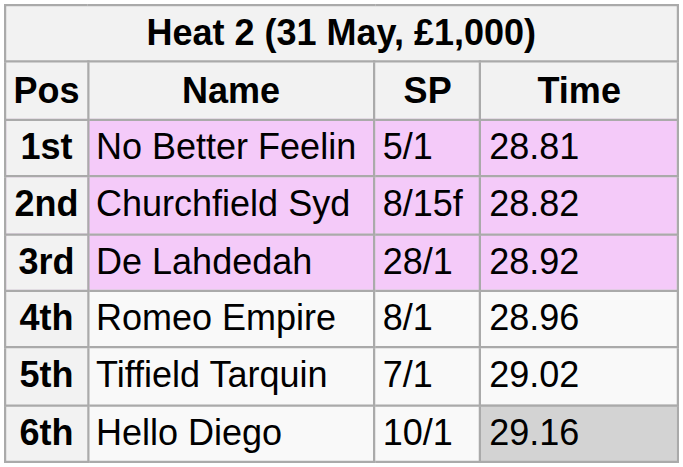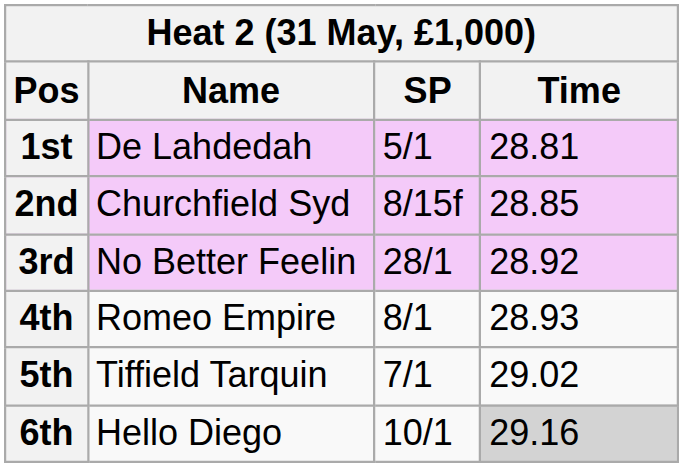 <table class="wikitable">
 <tr>
 <th colspan="6">Heat 2 (31 May, £1,000)</th>
 </tr>
 <tr>
 <th width=20>Pos</th>
 <th width=120>Name</th>
 <th width=40>SP</th>
 <th width=80>Time</th>
 </tr>
 <tr style="background: #f4caf9;">
 <th>1st</th>
-<td>No Better Feelin</td>
+<td>De Lahdedah</td>
 <td>5/1</td>
 <td>28.81</td>
 </tr>
 <tr style="background: #f4caf9;">
 <th>2nd</th>
 <td>Churchfield Syd</td>
 <td>8/15f</td>
-<td>28.82</td>
+<td>28.85</td>
 </tr>
 <tr style="background: #f4caf9;">
 <th>3rd</th>
-<td>De Lahdedah</td>
+<td>No Better Feelin</td>
 <td>28/1</td>
 <td>28.92</td>
 </tr>
 <tr>
 <th>4th</th>
 <td>Romeo Empire</td>
 <td>8/1</td>
-<td>28.96</td>
+<td>28.93</td>
 </tr>
 <tr>
 <th>5th</th>
 <td>Tiffield Tarquin</td>
 <td>7/1</td>
 <td>29.02</td>
 </tr>
 <tr>
 <th>6th</th>
 <td>Hello Diego</td>
 <td>10/1</td>
 <td style="background: lightgrey;">29.16</td>
 </tr>
 </table>
